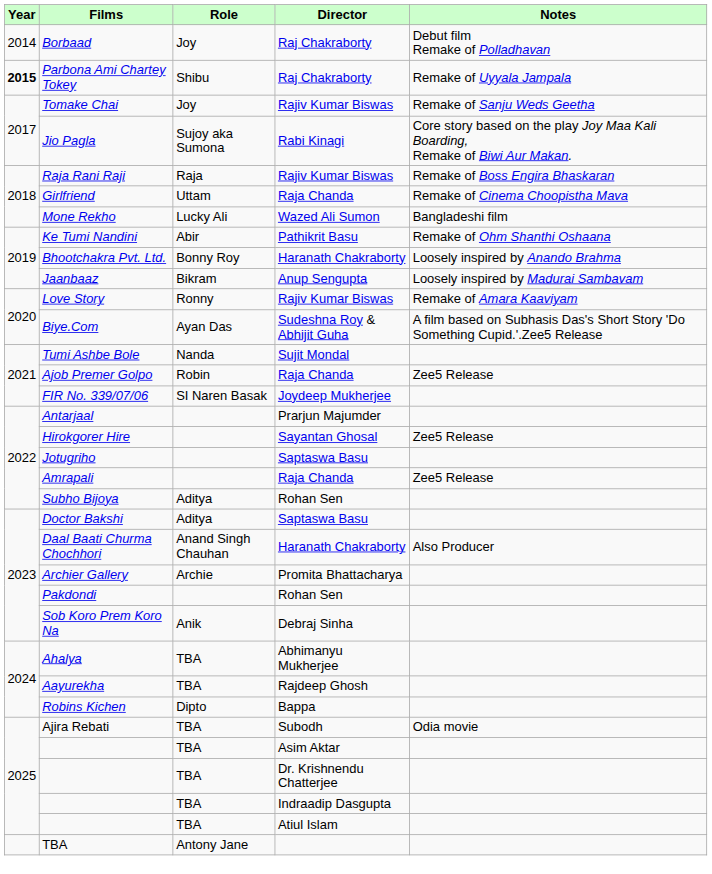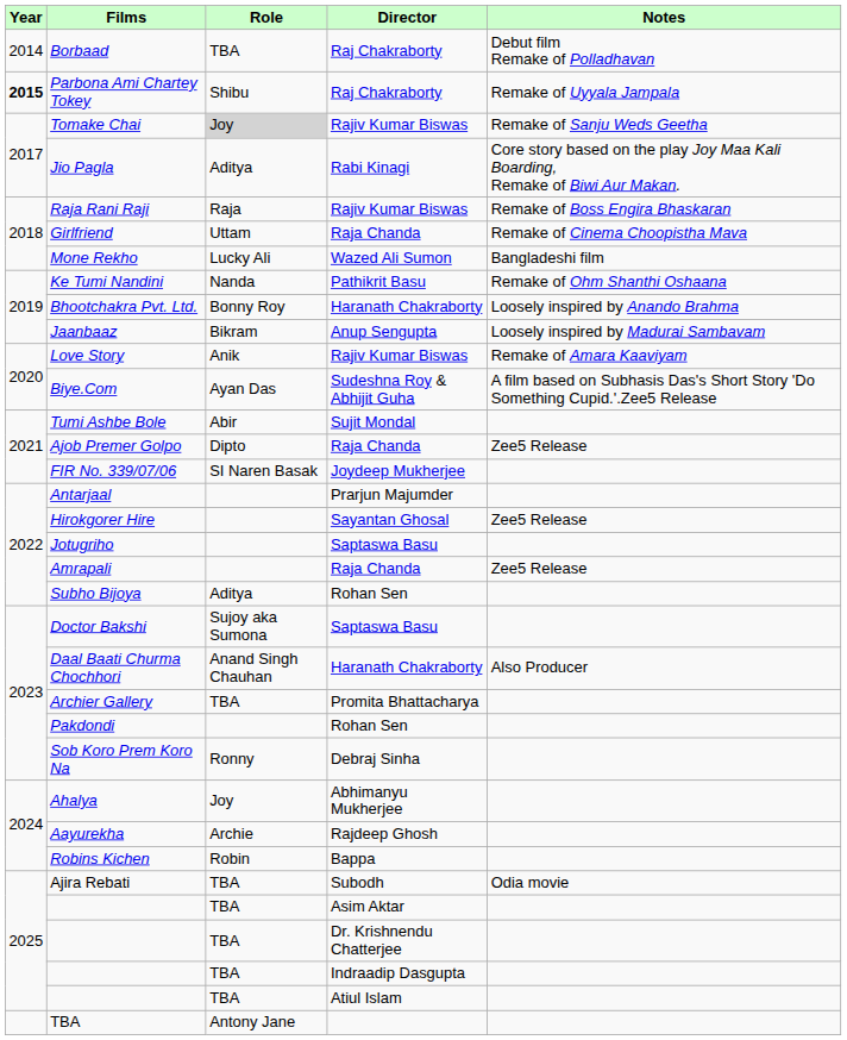 <table class="wikitable sortable">
 <tr style="background:#cfc; text-align:center;">
 <td><strong>Year</strong></td>
 <td><strong>Films</strong></td>
 <td><strong>Role</strong></td>
 <td><strong>Director</strong></td>
 <td><strong>Notes</strong></td>
 </tr>
 <tr>
 <td>2014</td>
 <td><em><a href='#'>Borbaad</a></em></td>
-<td>Joy</td>
+<td>TBA</td>
 <td><a href='#'>Raj Chakraborty</a></td>
 <td>Debut film <br> Remake of <em><a href='#'>Polladhavan</a></em></td>
 </tr>
 <tr>
 <td><strong>2015</strong></td>
 <td><em><a href='#'>Parbona Ami Chartey Tokey</a></em></td>
 <td>Shibu</td>
 <td><a href='#'>Raj Chakraborty</a></td>
 <td>Remake of <em><a href='#'>Uyyala Jampala</a></em></td>
 </tr>
 <tr>
 <td rowspan="2">2017</td>
 <td><em><a href='#'>Tomake Chai</a></em></td>
-<td>Joy</td>
+<td style="background: lightgrey;">Joy</td>
 <td><a href='#'>Rajiv Kumar Biswas</a></td>
 <td>Remake of <em><a href='#'>Sanju Weds Geetha</a></em></td>
 </tr>
 <tr>
 <td><em><a href='#'>Jio Pagla</a></em></td>
-<td>Sujoy aka Sumona</td>
+<td>Aditya</td>
 <td><a href='#'>Rabi Kinagi</a></td>
 <td>Core story based on the play <em>Joy Maa Kali Boarding,</em> <br> Remake of <em><a href='#'>Biwi Aur Makan</a>.</em></td>
 </tr>
 <tr>
 <td rowspan="3">2018</td>
 <td><em><a href='#'>Raja Rani Raji</a></em></td>
 <td>Raja</td>
 <td><a href='#'>Rajiv Kumar Biswas</a></td>
 <td>Remake of <em><a href='#'>Boss Engira Bhaskaran</a></em></td>
 </tr>
 <tr>
 <td><em><a href='#'>Girlfriend</a></em></td>
 <td>Uttam</td>
 <td><a href='#'>Raja Chanda</a></td>
 <td>Remake of <em><a href='#'>Cinema Choopistha Mava</a></em></td>
 </tr>
 <tr>
 <td><em><a href='#'>Mone Rekho</a></em></td>
 <td>Lucky Ali</td>
 <td><a href='#'>Wazed Ali Sumon</a></td>
 <td>Bangladeshi film</td>
 </tr>
 <tr>
 <td rowspan="3">2019</td>
 <td><em><a href='#'>Ke Tumi Nandini</a></em></td>
-<td>Abir</td>
+<td>Nanda</td>
 <td><a href='#'>Pathikrit Basu</a></td>
 <td>Remake of <em><a href='#'>Ohm Shanthi Oshaana</a></em></td>
 </tr>
 <tr>
 <td><em><a href='#'>Bhootchakra Pvt. Ltd.</a></em></td>
 <td>Bonny Roy</td>
 <td><a href='#'>Haranath Chakraborty</a></td>
 <td>Loosely inspired by <em><a href='#'>Anando Brahma</a></em></td>
 </tr>
 <tr>
 <td><em><a href='#'>Jaanbaaz</a></em></td>
 <td>Bikram</td>
 <td><a href='#'>Anup Sengupta</a></td>
 <td>Loosely inspired by <em><a href='#'>Madurai Sambavam</a></em></td>
 </tr>
 <tr>
 <td rowspan="2">2020</td>
 <td><em><a href='#'>Love Story</a></em></td>
-<td>Ronny</td>
+<td>Anik</td>
 <td><a href='#'>Rajiv Kumar Biswas</a></td>
 <td>Remake of <em><a href='#'>Amara Kaaviyam</a></em></td>
 </tr>
 <tr>
 <td><em><a href='#'>Biye.Com</a></em></td>
 <td>Ayan Das</td>
 <td><a href='#'>Sudeshna Roy</a> & <a href='#'>Abhijit Guha</a></td>
 <td>A film based on Subhasis Das's Short Story 'Do Something Cupid.'.Zee5 Release</td>
 </tr>
 <tr>
 <td rowspan="3">2021</td>
 <td><em><a href='#'>Tumi Ashbe Bole</a></em></td>
-<td>Nanda</td>
+<td>Abir</td>
 <td><a href='#'>Sujit Mondal</a></td>
 <td></td>
 </tr>
 <tr>
 <td><em><a href='#'>Ajob Premer Golpo</a></em></td>
-<td>Robin</td>
+<td>Dipto</td>
 <td><a href='#'>Raja Chanda</a></td>
 <td>Zee5 Release</td>
 </tr>
 <tr>
 <td><a href='#'><em>FIR No. 339/07/06</em></a></td>
 <td>SI Naren Basak</td>
 <td><a href='#'>Joydeep Mukherjee</a></td>
 <td></td>
 </tr>
 <tr>
 <td rowspan="5">2022</td>
 <td><em><a href='#'>Antarjaal</a></em></td>
 <td></td>
 <td>Prarjun Majumder</td>
 <td></td>
 </tr>
 <tr>
 <td><em><a href='#'>Hirokgorer Hire</a></em></td>
 <td></td>
 <td><a href='#'>Sayantan Ghosal</a></td>
 <td>Zee5 Release</td>
 </tr>
 <tr>
 <td><em><a href='#'>Jotugriho</a></em></td>
 <td></td>
 <td><a href='#'>Saptaswa Basu</a></td>
 <td></td>
 </tr>
 <tr>
 <td><em><a href='#'>Amrapali</a></em></td>
 <td></td>
 <td><a href='#'>Raja Chanda</a></td>
 <td>Zee5 Release</td>
 </tr>
 <tr>
 <td><em><a href='#'>Subho Bijoya</a></em></td>
 <td>Aditya</td>
 <td>Rohan Sen</td>
 <td></td>
 </tr>
 <tr>
 <td rowspan="5">2023</td>
 <td><em><a href='#'>Doctor Bakshi</a></em></td>
-<td>Aditya</td>
+<td>Sujoy aka Sumona</td>
 <td><a href='#'>Saptaswa Basu</a></td>
 <td></td>
 </tr>
 <tr>
 <td><em><a href='#'>Daal Baati Churma Chochhori</a></em></td>
 <td>Anand Singh Chauhan</td>
 <td><a href='#'>Haranath Chakraborty</a></td>
 <td>Also Producer</td>
 </tr>
 <tr>
 <td><em><a href='#'>Archier Gallery</a></em></td>
-<td>Archie</td>
+<td>TBA</td>
 <td>Promita Bhattacharya</td>
 <td></td>
 </tr>
 <tr>
 <td><em><a href='#'>Pakdondi</a></em></td>
 <td></td>
 <td>Rohan Sen</td>
 <td></td>
 </tr>
 <tr>
 <td><em><a href='#'>Sob Koro Prem Koro Na</a></em></td>
-<td>Anik</td>
+<td>Ronny</td>
 <td>Debraj Sinha</td>
 <td></td>
 </tr>
 <tr>
 <td rowspan="3">2024</td>
 <td><em><a href='#'>Ahalya</a></em></td>
-<td>TBA</td>
+<td>Joy</td>
 <td>Abhimanyu Mukherjee</td>
 <td></td>
 </tr>
 <tr>
 <td><em><a href='#'>Aayurekha</a></em></td>
-<td>TBA</td>
+<td>Archie</td>
 <td>Rajdeep Ghosh</td>
 <td></td>
 </tr>
 <tr>
 <td><em><a href='#'>Robins Kichen</a></em></td>
-<td>Dipto</td>
+<td>Robin</td>
 <td>Bappa</td>
 <td></td>
 </tr>
 <tr>
 <td rowspan="5">2025</td>
 <td>Ajira Rebati</td>
 <td>TBA</td>
 <td>Subodh</td>
 <td>Odia movie</td>
 </tr>
 <tr>
 <td></td>
 <td>TBA</td>
 <td>Asim Aktar</td>
 <td></td>
 </tr>
 <tr>
 <td></td>
 <td>TBA</td>
 <td>Dr. Krishnendu Chatterjee</td>
 <td></td>
 </tr>
 <tr>
 <td></td>
 <td>TBA</td>
 <td>Indraadip Dasgupta</td>
 <td></td>
 </tr>
 <tr>
 <td></td>
 <td>TBA</td>
 <td>Atiul Islam</td>
 <td></td>
 </tr>
 <tr>
 <td></td>
 <td>TBA</td>
 <td>Antony Jane</td>
 <td></td>
 </tr>
 </table>
